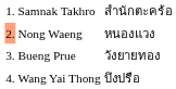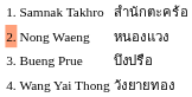 <table>
 <tr>
 <td>1.</td>
 <td>Samnak Takhro</td>
 <td>สำนักตะคร้อ</td>
 <td></td>
 </tr>
 <tr>
 <td style="background: lightsalmon;">2.</td>
 <td>Nong Waeng</td>
 <td>หนองแวง</td>
 <td></td>
 </tr>
 <tr>
 <td>3.</td>
 <td>Bueng Prue</td>
-<td>วังยายทอง</td>
+<td>บึงปรือ</td>
 <td></td>
 </tr>
 <tr>
 <td>4.</td>
 <td>Wang Yai Thong</td>
-<td>บึงปรือ</td>
+<td>วังยายทอง</td>
 <td></td>
 </tr>
 </table>
